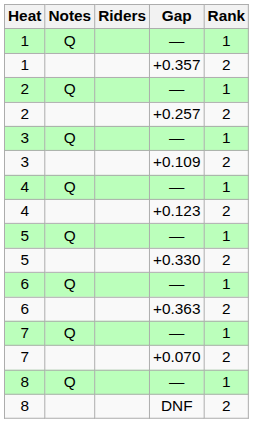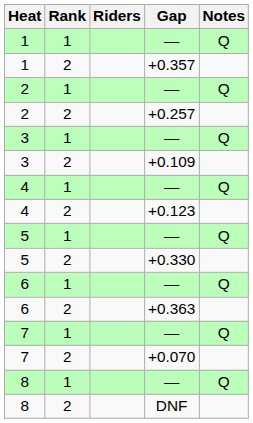 <table class="wikitable sortable" style="text-align:center">
 <tr>
 <th>Heat</th>
-<th>Notes</th>
+<th>Rank</th>
 <th>Riders</th>
 <th>Gap</th>
-<th>Rank</th>
+<th>Notes</th>
 </tr>
 <tr bgcolor=bbffbb>
 <td>1</td>
-<td>Q</td>
+<td>1</td>
 <td align=left></td>
 <td>—</td>
-<td>1</td>
+<td>Q</td>
 </tr>
 <tr>
 <td>1</td>
-<td></td>
+<td>2</td>
 <td align=left></td>
 <td>+0.357</td>
-<td>2</td>
+<td></td>
 </tr>
 <tr bgcolor=bbffbb>
 <td>2</td>
-<td>Q</td>
+<td>1</td>
 <td align=left></td>
 <td>—</td>
-<td>1</td>
+<td>Q</td>
 </tr>
 <tr>
 <td>2</td>
-<td></td>
+<td>2</td>
 <td align=left></td>
 <td>+0.257</td>
-<td>2</td>
+<td></td>
 </tr>
 <tr bgcolor=bbffbb>
 <td>3</td>
-<td>Q</td>
+<td>1</td>
 <td align=left></td>
 <td>—</td>
-<td>1</td>
+<td>Q</td>
 </tr>
 <tr>
 <td>3</td>
-<td></td>
+<td>2</td>
 <td align=left></td>
 <td>+0.109</td>
-<td>2</td>
+<td></td>
 </tr>
 <tr bgcolor=bbffbb>
 <td>4</td>
-<td>Q</td>
+<td>1</td>
 <td align=left></td>
 <td>—</td>
-<td>1</td>
+<td>Q</td>
 </tr>
 <tr>
 <td>4</td>
-<td></td>
+<td>2</td>
 <td align=left></td>
 <td>+0.123</td>
-<td>2</td>
+<td></td>
 </tr>
 <tr bgcolor=bbffbb>
 <td>5</td>
-<td>Q</td>
+<td>1</td>
 <td align=left></td>
 <td>—</td>
-<td>1</td>
+<td>Q</td>
 </tr>
 <tr>
 <td>5</td>
-<td></td>
+<td>2</td>
 <td align=left></td>
 <td>+0.330</td>
-<td>2</td>
+<td></td>
 </tr>
 <tr bgcolor=bbffbb>
 <td>6</td>
-<td>Q</td>
+<td>1</td>
 <td align=left></td>
 <td>—</td>
-<td>1</td>
+<td>Q</td>
 </tr>
 <tr>
 <td>6</td>
-<td></td>
+<td>2</td>
 <td align=left></td>
 <td>+0.363</td>
-<td>2</td>
+<td></td>
 </tr>
 <tr bgcolor=bbffbb>
 <td>7</td>
-<td>Q</td>
+<td>1</td>
 <td align=left></td>
 <td>—</td>
-<td>1</td>
+<td>Q</td>
 </tr>
 <tr>
 <td>7</td>
-<td></td>
+<td>2</td>
 <td align=left></td>
 <td>+0.070</td>
-<td>2</td>
+<td></td>
 </tr>
 <tr bgcolor=bbffbb>
 <td>8</td>
-<td>Q</td>
+<td>1</td>
 <td align=left></td>
 <td>—</td>
-<td>1</td>
+<td>Q</td>
 </tr>
 <tr>
 <td>8</td>
-<td></td>
+<td>2</td>
 <td align=left></td>
 <td>DNF</td>
-<td>2</td>
+<td></td>
 </tr>
 </table>
